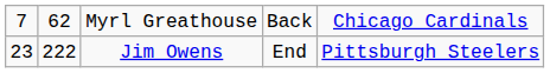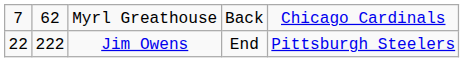 <table class="wikitable" style="text-align:center">
 <tr>
 <td>7</td>
 <td>62</td>
 <td>Myrl Greathouse</td>
 <td>Back</td>
 <td><a href='#'>Chicago Cardinals</a></td>
 </tr>
 <tr>
-<td>23</td>
+<td>22</td>
 <td>222</td>
 <td><a href='#'>Jim Owens</a></td>
 <td>End</td>
 <td><a href='#'>Pittsburgh Steelers</a></td>
 </tr>
 </table>
